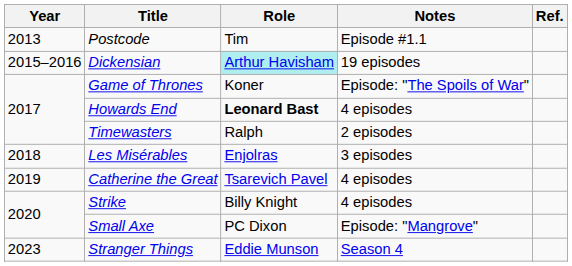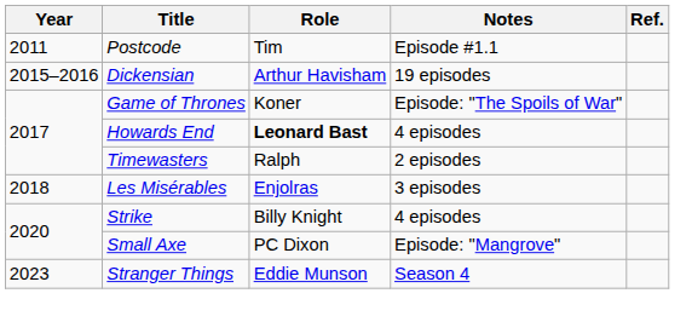 <table class="wikitable sortable">
 <tr>
 <th>Year</th>
 <th>Title</th>
 <th>Role</th>
 <th class="unsortable">Notes</th>
 <th>Ref.</th>
 </tr>
 <tr>
-<td>2013</td>
+<td>2011</td>
 <td><em>Postcode</em></td>
 <td>Tim</td>
 <td>Episode #1.1</td>
 <td></td>
 </tr>
 <tr>
 <td>2015–2016</td>
 <td><em><a href='#'>Dickensian</a></em></td>
-<td style="background: paleturquoise;"><a href='#'>Arthur Havisham</a></td>
+<td><a href='#'>Arthur Havisham</a></td>
 <td>19 episodes</td>
 <td></td>
 </tr>
 <tr>
 <td rowspan="3">2017</td>
 <td><em><a href='#'>Game of Thrones</a></em></td>
 <td>Koner</td>
 <td>Episode: "<a href='#'>The Spoils of War</a>"</td>
 <td></td>
 </tr>
 <tr>
 <td><em><a href='#'>Howards End</a></em></td>
 <td><strong>Leonard Bast</strong></td>
 <td>4 episodes</td>
 <td></td>
 </tr>
 <tr>
 <td><em><a href='#'>Timewasters</a></em></td>
 <td>Ralph</td>
 <td>2 episodes</td>
 <td></td>
 </tr>
 <tr>
 <td>2018</td>
 <td><em><a href='#'>Les Misérables</a></em></td>
 <td><a href='#'>Enjolras</a></td>
 <td>3 episodes</td>
 <td></td>
 </tr>
 <tr>
-<td>2019</td>
-<td><em><a href='#'>Catherine the Great</a></em></td>
-<td><a href='#'>Tsarevich Pavel</a></td>
-<td>4 episodes</td>
-<td></td>
-</tr>
-<tr>
 <td rowspan="2">2020</td>
 <td><em><a href='#'>Strike</a></em></td>
 <td>Billy Knight</td>
 <td>4 episodes</td>
 <td></td>
 </tr>
 <tr>
 <td><em><a href='#'>Small Axe</a></em></td>
 <td>PC Dixon</td>
 <td>Episode: "<a href='#'>Mangrove</a>"</td>
 <td></td>
 </tr>
 <tr>
 <td>2023</td>
 <td><em><a href='#'>Stranger Things</a></em></td>
 <td><a href='#'>Eddie Munson</a></td>
 <td><a href='#'>Season 4</a></td>
 <td></td>
 </tr>
 </table>
